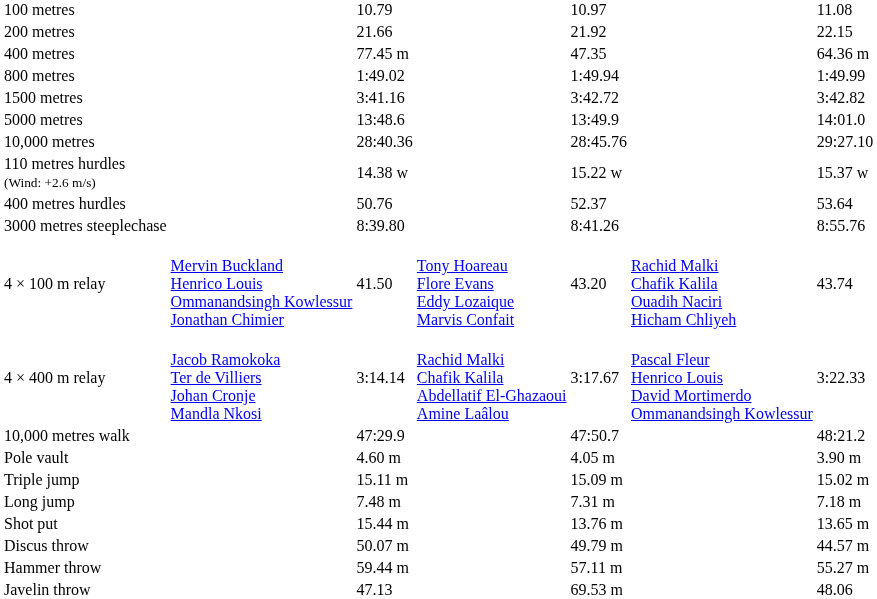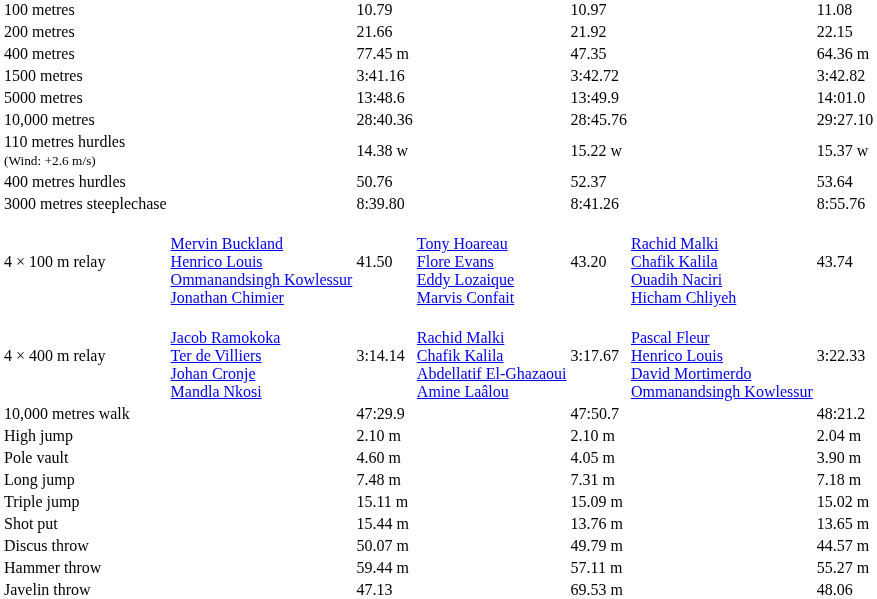 <table>
 <tr>
 <td>100 metres</td>
 <td></td>
 <td>10.79</td>
 <td></td>
 <td>10.97</td>
 <td></td>
 <td>11.08</td>
 </tr>
 <tr>
 <td>200 metres</td>
 <td></td>
 <td>21.66</td>
 <td></td>
 <td>21.92</td>
 <td></td>
 <td>22.15</td>
 </tr>
 <tr>
 <td>400 metres</td>
 <td></td>
 <td>77.45 m</td>
 <td></td>
 <td>47.35</td>
 <td></td>
 <td>64.36 m</td>
-</tr>
-<tr>
-<td>800 metres</td>
-<td></td>
-<td>1:49.02</td>
-<td></td>
-<td>1:49.94</td>
-<td></td>
-<td>1:49.99</td>
 </tr>
 <tr>
 <td>1500 metres</td>
 <td></td>
 <td>3:41.16</td>
 <td></td>
 <td>3:42.72</td>
 <td></td>
 <td>3:42.82</td>
 </tr>
 <tr>
 <td>5000 metres</td>
 <td></td>
 <td>13:48.6</td>
 <td></td>
 <td>13:49.9</td>
 <td></td>
 <td>14:01.0</td>
 </tr>
 <tr>
 <td>10,000 metres</td>
 <td></td>
 <td>28:40.36</td>
 <td></td>
 <td>28:45.76</td>
 <td></td>
 <td>29:27.10</td>
 </tr>
 <tr>
 <td>110 metres hurdles<br><small>(Wind: +2.6 m/s)</small></td>
 <td></td>
 <td>14.38 w</td>
 <td></td>
 <td>15.22 w</td>
 <td></td>
 <td>15.37 w</td>
 </tr>
 <tr>
 <td>400 metres hurdles</td>
 <td></td>
 <td>50.76</td>
 <td></td>
 <td>52.37</td>
 <td></td>
 <td>53.64</td>
 </tr>
 <tr>
 <td>3000 metres steeplechase</td>
 <td></td>
 <td>8:39.80</td>
 <td></td>
 <td>8:41.26</td>
 <td></td>
 <td>8:55.76</td>
 </tr>
 <tr>
 <td>4 × 100 m relay</td>
 <td><br><a href='#'>Mervin Buckland</a><br><a href='#'>Henrico Louis</a><br><a href='#'>Ommanandsingh Kowlessur</a><br><a href='#'>Jonathan Chimier</a></td>
 <td>41.50</td>
 <td><br><a href='#'>Tony Hoareau</a><br><a href='#'>Flore Evans</a><br><a href='#'>Eddy Lozaique</a><br><a href='#'>Marvis Confait</a></td>
 <td>43.20</td>
 <td><br><a href='#'>Rachid Malki</a><br><a href='#'>Chafik Kalila</a><br><a href='#'>Ouadih Naciri</a><br><a href='#'>Hicham Chliyeh</a></td>
 <td>43.74</td>
 </tr>
 <tr>
 <td>4 × 400 m relay</td>
 <td><br><a href='#'>Jacob Ramokoka</a><br><a href='#'>Ter de Villiers</a><br><a href='#'>Johan Cronje</a><br><a href='#'>Mandla Nkosi</a></td>
 <td>3:14.14</td>
 <td><br><a href='#'>Rachid Malki</a><br><a href='#'>Chafik Kalila</a><br><a href='#'>Abdellatif El-Ghazaoui</a><br><a href='#'>Amine Laâlou</a></td>
 <td>3:17.67</td>
 <td><br><a href='#'>Pascal Fleur</a><br><a href='#'>Henrico Louis</a><br><a href='#'>David Mortimerdo</a><br><a href='#'>Ommanandsingh Kowlessur</a></td>
 <td>3:22.33</td>
 </tr>
 <tr>
 <td>10,000 metres walk</td>
 <td></td>
 <td>47:29.9</td>
 <td></td>
 <td>47:50.7</td>
 <td></td>
 <td>48:21.2</td>
 </tr>
 <tr>
+<td>High jump</td>
+<td></td>
+<td>2.10 m</td>
+<td></td>
+<td>2.10 m</td>
+<td></td>
+<td>2.04 m</td>
+</tr>
+<tr>
 <td>Pole vault</td>
 <td></td>
 <td>4.60 m</td>
 <td></td>
 <td>4.05 m</td>
 <td></td>
 <td>3.90 m</td>
 </tr>
 <tr>
+<td>Long jump</td>
+<td></td>
+<td>7.48 m</td>
+<td></td>
+<td>7.31 m</td>
+<td></td>
+<td>7.18 m</td>
+</tr>
+<tr>
 <td>Triple jump</td>
 <td></td>
 <td>15.11 m</td>
 <td></td>
 <td>15.09 m</td>
 <td></td>
 <td>15.02 m</td>
-</tr>
-<tr>
-<td>Long jump</td>
-<td></td>
-<td>7.48 m</td>
-<td></td>
-<td>7.31 m</td>
-<td></td>
-<td>7.18 m</td>
 </tr>
 <tr>
 <td>Shot put</td>
 <td></td>
 <td>15.44 m</td>
 <td></td>
 <td>13.76 m</td>
 <td></td>
 <td>13.65 m</td>
 </tr>
 <tr>
 <td>Discus throw</td>
 <td></td>
 <td>50.07 m</td>
 <td></td>
 <td>49.79 m</td>
 <td></td>
 <td>44.57 m</td>
 </tr>
 <tr>
 <td>Hammer throw</td>
 <td></td>
 <td>59.44 m</td>
 <td></td>
 <td>57.11 m</td>
 <td></td>
 <td>55.27 m</td>
 </tr>
 <tr>
 <td>Javelin throw</td>
 <td></td>
 <td>47.13</td>
 <td></td>
 <td>69.53 m</td>
 <td></td>
 <td>48.06</td>
 </tr>
 </table>
